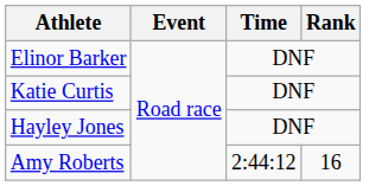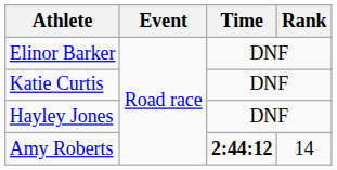 <table class=wikitable style="font-size:90%;">
 <tr>
 <th>Athlete</th>
 <th>Event</th>
 <th>Time</th>
 <th>Rank</th>
 </tr>
 <tr align=center>
 <td align=left><a href='#'>Elinor Barker</a></td>
 <td align=left rowspan=5><a href='#'>Road race</a></td>
 <td colspan=2>DNF</td>
 </tr>
 <tr align=center>
 <td align=left><a href='#'>Katie Curtis</a></td>
 <td colspan=2>DNF</td>
 </tr>
 <tr align=center>
 <td align=left><a href='#'>Hayley Jones</a></td>
 <td colspan=2>DNF</td>
 </tr>
 <tr align=center>
 <td align=left><a href='#'>Amy Roberts</a></td>
-<td>2:44:12</td>
-<td>16</td>
+<td><strong>2:44:12</strong></td>
+<td>14</td>
 </tr>
 </table>
